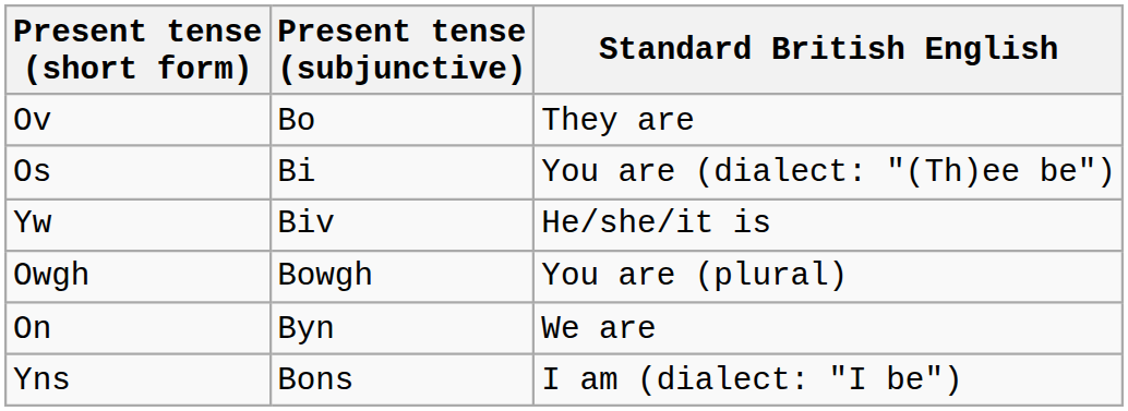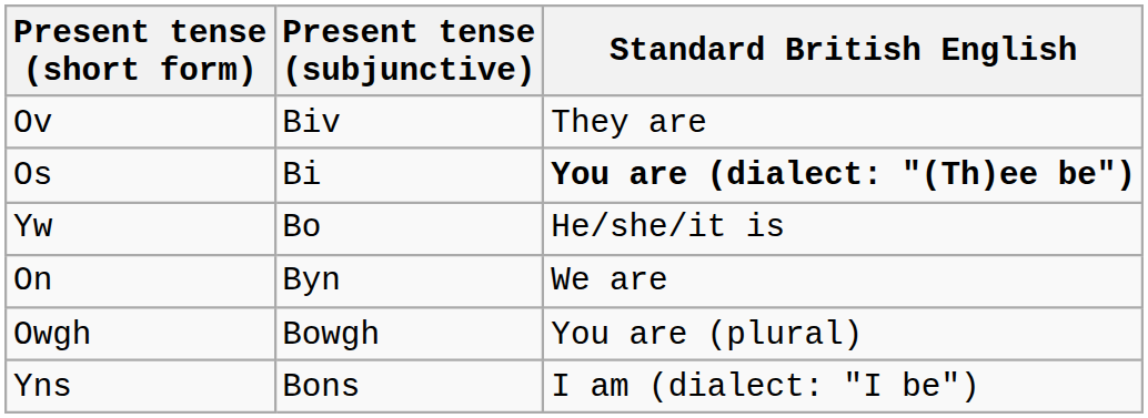 <table class="wikitable">
 <tr>
 <th>Present tense <br>(short form)</th>
 <th>Present tense <br>(subjunctive)</th>
 <th>Standard British English</th>
 </tr>
 <tr>
 <td>Ov</td>
-<td>Bo</td>
+<td>Biv</td>
 <td>They are</td>
 </tr>
 <tr>
 <td>Os</td>
 <td>Bi</td>
-<td>You are (dialect: "(Th)ee be")</td>
+<td><strong>You are (dialect: "(Th)ee be")</strong></td>
 </tr>
 <tr>
 <td>Yw</td>
-<td>Biv</td>
+<td>Bo</td>
 <td>He/she/it is</td>
+</tr>
+<tr>
+<td>On</td>
+<td>Byn</td>
+<td>We are</td>
 </tr>
 <tr>
 <td>Owgh</td>
 <td>Bowgh</td>
 <td>You are (plural)</td>
 </tr>
 <tr>
-<td>On</td>
-<td>Byn</td>
-<td>We are</td>
-</tr>
-<tr>
 <td>Yns</td>
 <td>Bons</td>
 <td>I am (dialect: "I be")</td>
 </tr>
 </table>
